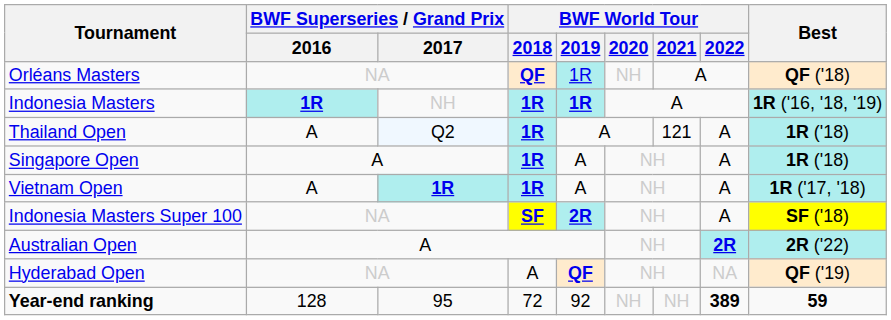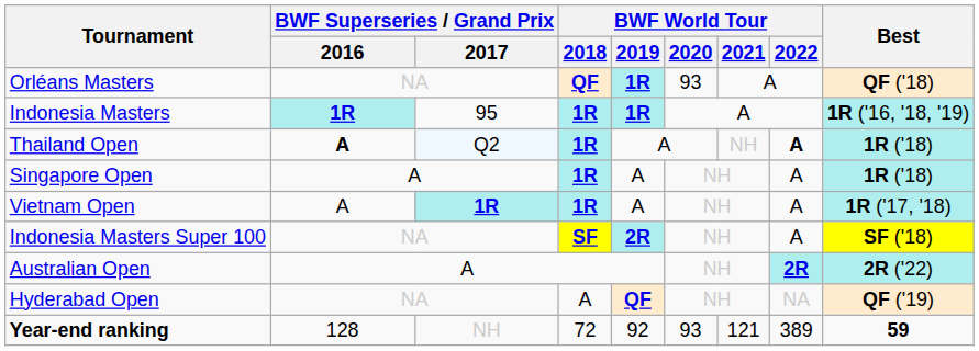 <table style='font-size: 90%; text-align:center;' class='wikitable'>
 <tr>
 <th rowspan="2">Tournament</th>
 <th colspan="2"><a href='#'>BWF Superseries</a> / <a href='#'>Grand Prix</a></th>
 <th colspan="5"><a href='#'>BWF World Tour</a></th>
 <th rowspan="2">Best</th>
 </tr>
 <tr>
 <th>2016</th>
 <th>2017</th>
 <th><a href='#'>2018</a></th>
 <th><a href='#'>2019</a></th>
 <th><a href='#'>2020</a></th>
 <th><a href='#'>2021</a></th>
 <th><a href='#'>2022</a></th>
 </tr>
 <tr>
 <td align=left><a href='#'>Orléans Masters</a></td>
 <td colspan="2" style=color:#ccc>NA</td>
 <td bgcolor=FFEBCD><a href='#'><strong>QF</strong></a></td>
-<td bgcolor=AFEEEE><a href='#'>1R</a></td>
-<td style=color:#ccc>NH</td>
+<td bgcolor=AFEEEE><strong><a href='#'>1R</a></strong></td>
+<td 2020:>93</td>
 <td colspan="2">A</td>
 <td bgcolor=FFEBCD><strong>QF</strong> ('18)</td>
 </tr>
 <tr>
 <td align=left><a href='#'>Indonesia Masters</a></td>
 <td bgcolor=AFEEEE><a href='#'><strong>1R</strong></a></td>
-<td style=color:#ccc>NH</td>
+<td 2017:>95</td>
 <td bgcolor=AFEEEE><a href='#'><strong>1R</strong></a></td>
 <td bgcolor=AFEEEE><a href='#'><strong>1R</strong></a></td>
 <td colspan="3">A</td>
 <td bgcolor=AFEEEE><strong>1R</strong> ('16, '18, '19)</td>
 </tr>
 <tr>
 <td align=left><a href='#'>Thailand Open</a></td>
-<td>A</td>
+<td><strong>A</strong></td>
 <td 2017; bgcolor=F0F8FF>Q2</td>
 <td bgcolor=AFEEEE><a href='#'><strong>1R</strong></a></td>
 <td colspan="2">A</td>
-<td 2021:>121</td>
-<td>A</td>
+<td style=color:#ccc>NH</td>
+<td><strong>A</strong></td>
 <td bgcolor=AFEEEE><strong>1R</strong> ('18)</td>
 </tr>
 <tr>
 <td align=left><a href='#'>Singapore Open</a></td>
 <td colspan="2">A</td>
 <td bgcolor=AFEEEE><a href='#'><strong>1R</strong></a></td>
 <td>A</td>
 <td colspan="2" style=color:#ccc>NH</td>
 <td>A</td>
 <td bgcolor=AFEEEE><strong>1R</strong> ('18)</td>
 </tr>
 <tr>
 <td align=left><a href='#'>Vietnam Open</a></td>
 <td>A</td>
 <td bgcolor=AFEEEE><a href='#'><strong>1R</strong></a></td>
 <td bgcolor=AFEEEE><a href='#'><strong>1R</strong></a></td>
 <td>A</td>
 <td colspan="2" style=color:#ccc>NH</td>
 <td>A</td>
 <td bgcolor=AFEEEE><strong>1R</strong> ('17, '18)</td>
 </tr>
 <tr>
 <td align=left><a href='#'>Indonesia Masters Super 100</a></td>
 <td colspan="2" style=color:#ccc>NA</td>
 <td bgcolor=FFFF00><a href='#'><strong>SF</strong></a></td>
 <td bgcolor=AFEEEE><strong><a href='#'>2R</a></strong></td>
 <td colspan="2" style=color:#ccc>NH</td>
 <td>A</td>
 <td bgcolor=FFFF00><strong>SF</strong> ('18)</td>
 </tr>
 <tr>
 <td align=left><a href='#'>Australian Open</a></td>
 <td colspan="4">A</td>
 <td colspan="2" style=color:#ccc>NH</td>
 <td bgcolor=AFEEEE><strong><a href='#'>2R</a></strong></td>
 <td bgcolor=AFEEEE><strong>2R</strong> ('22)</td>
 </tr>
 <tr>
 <td align=left><a href='#'>Hyderabad Open</a></td>
 <td colspan="2" style=color:#ccc>NA</td>
 <td>A</td>
 <td bgcolor=FFEBCD><a href='#'><strong>QF</strong></a></td>
 <td colspan="2" style=color:#ccc>NH</td>
 <td colspan="1" style=color:#ccc>NA</td>
 <td bgcolor=FFEBCD><strong>QF</strong> ('19)</td>
 </tr>
 <tr>
 <td align=left><strong>Year-end ranking</strong></td>
 <td 2016:>128</td>
-<td 2017:>95</td>
+<td style=color:#ccc>NH</td>
 <td 2018:>72</td>
 <td 2019:>92</td>
-<td style=color:#ccc>NH</td>
-<td style=color:#ccc>NH</td>
-<td 2022:><strong>389</strong></td>
+<td 2020:>93</td>
+<td 2021:>121</td>
+<td 2022:>389</td>
 <td><strong>59</strong></td>
 </tr>
 </table>
